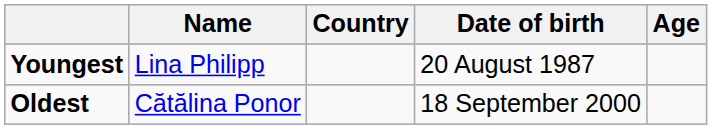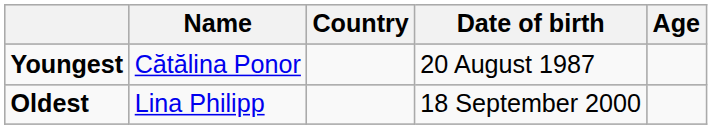 <table class="wikitable">
 <tr>
 <th></th>
 <th><strong>Name</strong></th>
 <th><strong>Country</strong></th>
 <th><strong>Date of birth</strong></th>
 <th><strong>Age</strong></th>
 </tr>
 <tr>
 <td><strong>Youngest</strong></td>
-<td><a href='#'>Lina Philipp</a></td>
+<td><a href='#'>Cătălina Ponor</a></td>
 <td></td>
 <td>20 August 1987</td>
 <td></td>
 </tr>
 <tr>
 <td><strong>Oldest</strong></td>
-<td><a href='#'>Cătălina Ponor</a></td>
+<td><a href='#'>Lina Philipp</a></td>
 <td></td>
 <td>18 September 2000</td>
 <td></td>
 </tr>
 </table>
